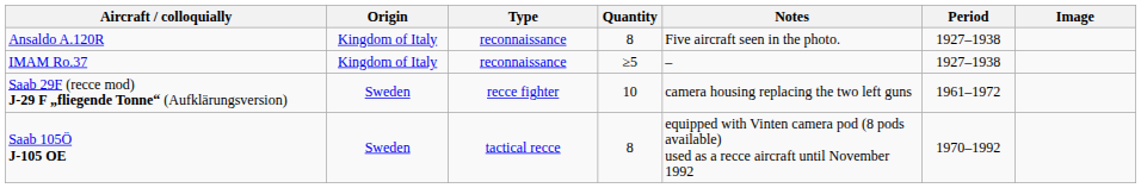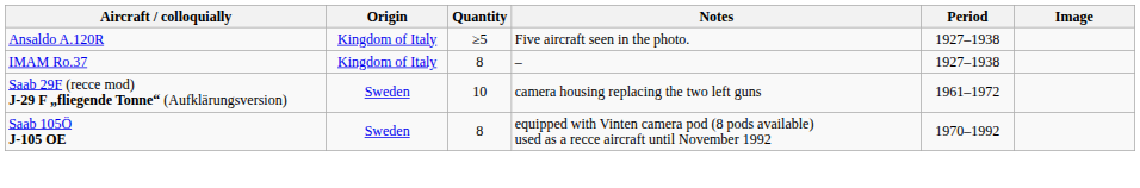 <table class="wikitable" style="width:100%">
 <tr>
 <th style="width: 22em">Aircraft / colloquially</th>
 <th style="width: 8em">Origin</th>
-<th style="width: 10em">Type</th>
 <th style="width: 4em">Quantity</th>
 <th>Notes</th>
 <th style="width: 6em">Period</th>
 <th style="width: 8em">Image</th>
 </tr>
 <tr>
 <td><a href='#'>Ansaldo A.120R</a></td>
 <td style="text-align: center"><a href='#'>Kingdom of Italy</a></td>
-<td style="text-align: center"><a href='#'>reconnaissance</a></td>
-<td style="text-align: center">8</td>
+<td style="text-align: center">≥5</td>
 <td>Five aircraft seen in the photo.</td>
 <td style="text-align: center">1927–1938</td>
 <td></td>
 </tr>
 <tr>
 <td><a href='#'>IMAM Ro.37</a></td>
 <td style="text-align: center"><a href='#'>Kingdom of Italy</a></td>
-<td style="text-align: center"><a href='#'>reconnaissance</a></td>
-<td style="text-align: center">≥5</td>
+<td style="text-align: center">8</td>
 <td>–</td>
 <td style="text-align: center">1927–1938</td>
 <td></td>
 </tr>
 <tr>
 <td><a href='#'>Saab 29F</a> (recce mod)<br><strong>J-29 F „fliegende Tonne“</strong> (Aufklärungsversion)</td>
 <td style="text-align: center"><a href='#'>Sweden</a></td>
-<td style="text-align: center"><a href='#'>recce fighter</a></td>
 <td style="text-align: center">10</td>
 <td>camera housing replacing the two left guns</td>
 <td style="text-align: center">1961–1972</td>
 <td></td>
 </tr>
 <tr>
 <td><a href='#'>Saab 105Ö</a><br><strong>J-105 OE</strong></td>
 <td style="text-align: center"><a href='#'>Sweden</a></td>
-<td style="text-align: center"><a href='#'>tactical recce</a></td>
 <td style="text-align: center">8</td>
 <td>equipped with Vinten camera pod (8 pods available)<br>used as a recce aircraft until November 1992</td>
 <td style="text-align: center">1970–1992</td>
 <td></td>
 </tr>
 </table>
